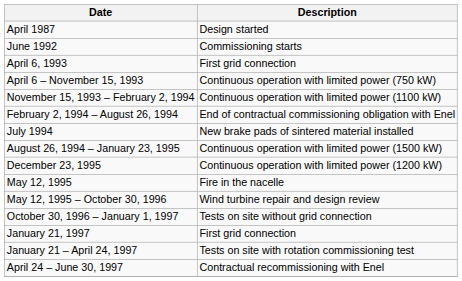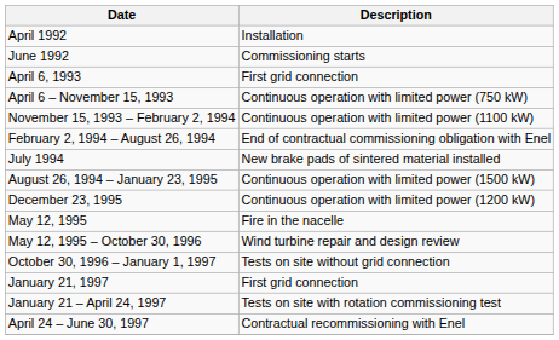 <table class="wikitable">
 <tr>
 <th>Date</th>
 <th>Description</th>
 </tr>
 <tr>
-<td>April 1987</td>
-<td>Design started</td>
+<td>April 1992</td>
+<td>Installation</td>
 </tr>
 <tr>
 <td>June 1992</td>
 <td>Commissioning starts</td>
 </tr>
 <tr>
 <td>April 6, 1993</td>
 <td>First grid connection</td>
 </tr>
 <tr>
 <td>April 6 – November 15, 1993</td>
 <td>Continuous operation with limited power (750 kW)</td>
 </tr>
 <tr>
 <td>November 15, 1993 – February 2, 1994</td>
 <td>Continuous operation with limited power (1100 kW)</td>
 </tr>
 <tr>
 <td>February 2, 1994 – August 26, 1994</td>
 <td>End of contractual commissioning obligation with Enel</td>
 </tr>
 <tr>
 <td>July 1994</td>
 <td>New brake pads of sintered material installed</td>
 </tr>
 <tr>
 <td>August 26, 1994 – January 23, 1995</td>
 <td>Continuous operation with limited power (1500 kW)</td>
 </tr>
 <tr>
 <td>December 23, 1995</td>
 <td>Continuous operation with limited power (1200 kW)</td>
 </tr>
 <tr>
 <td>May 12, 1995</td>
 <td>Fire in the nacelle</td>
 </tr>
 <tr>
 <td>May 12, 1995 – October 30, 1996</td>
 <td>Wind turbine repair and design review</td>
 </tr>
 <tr>
 <td>October 30, 1996 – January 1, 1997</td>
 <td>Tests on site without grid connection</td>
 </tr>
 <tr>
 <td>January 21, 1997</td>
 <td>First grid connection</td>
 </tr>
 <tr>
 <td>January 21 – April 24, 1997</td>
 <td>Tests on site with rotation commissioning test</td>
 </tr>
 <tr>
 <td>April 24 – June 30, 1997</td>
 <td>Contractual recommissioning with Enel</td>
 </tr>
 <tr>
 </tr>
 </table>
